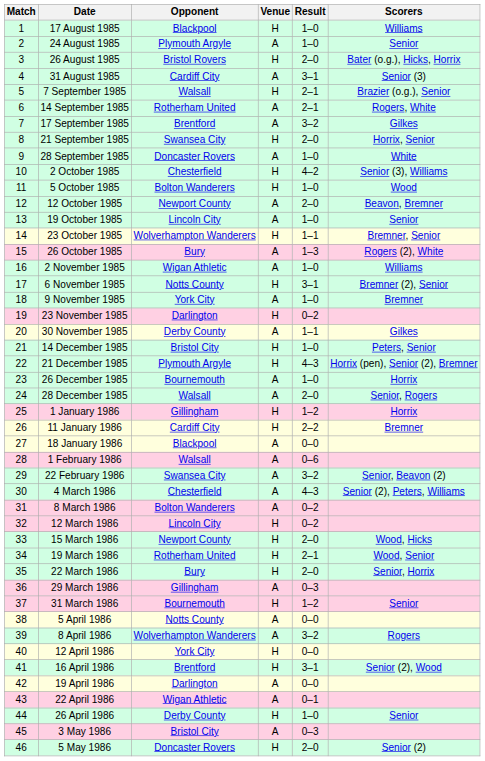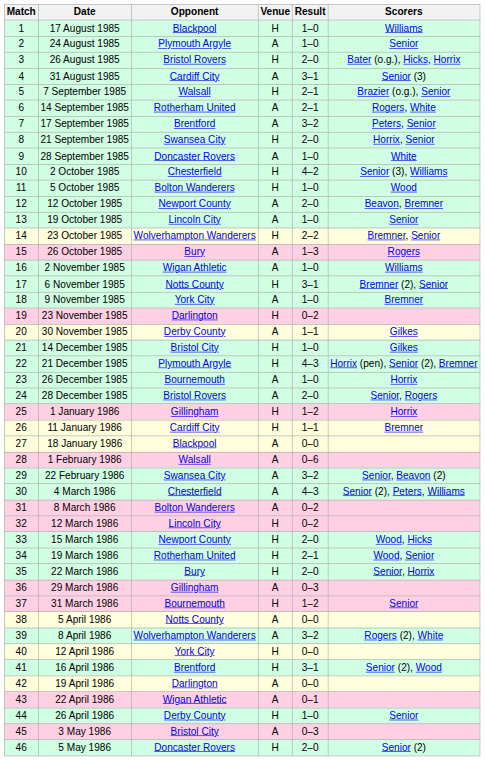 <table class="wikitable " style="font-size:100%; text-align:center">
 <tr>
 <th>Match</th>
 <th>Date</th>
 <th>Opponent</th>
 <th>Venue</th>
 <th>Result</th>
 <th>Scorers</th>
 </tr>
 <tr style="background: #d0ffe3;">
 <td>1</td>
 <td>17 August 1985</td>
 <td><a href='#'>Blackpool</a></td>
 <td>H</td>
 <td>1–0</td>
 <td><a href='#'>Williams</a></td>
 </tr>
 <tr style="background: #d0ffe3;">
 <td>2</td>
 <td>24 August 1985</td>
 <td><a href='#'>Plymouth Argyle</a></td>
 <td>A</td>
 <td>1–0</td>
 <td><a href='#'>Senior</a></td>
 </tr>
 <tr style="background: #d0ffe3;">
 <td>3</td>
 <td>26 August 1985</td>
 <td><a href='#'>Bristol Rovers</a></td>
 <td>H</td>
 <td>2–0</td>
 <td><a href='#'>Bater</a> (o.g.), <a href='#'>Hicks</a>, <a href='#'>Horrix</a></td>
 </tr>
 <tr style="background: #d0ffe3;">
 <td>4</td>
 <td>31 August 1985</td>
 <td><a href='#'>Cardiff City</a></td>
 <td>A</td>
 <td>3–1</td>
 <td><a href='#'>Senior</a> (3)</td>
 </tr>
 <tr style="background: #d0ffe3;">
 <td>5</td>
 <td>7 September 1985</td>
 <td><a href='#'>Walsall</a></td>
 <td>H</td>
 <td>2–1</td>
 <td><a href='#'>Brazier</a> (o.g.), <a href='#'>Senior</a></td>
 </tr>
 <tr style="background: #d0ffe3;">
 <td>6</td>
 <td>14 September 1985</td>
 <td><a href='#'>Rotherham United</a></td>
 <td>A</td>
 <td>2–1</td>
 <td><a href='#'>Rogers</a>, <a href='#'>White</a></td>
 </tr>
 <tr style="background: #d0ffe3;">
 <td>7</td>
 <td>17 September 1985</td>
 <td><a href='#'>Brentford</a></td>
 <td>A</td>
 <td>3–2</td>
-<td><a href='#'>Gilkes</a></td>
+<td><a href='#'>Peters</a>, <a href='#'>Senior</a></td>
 </tr>
 <tr style="background: #d0ffe3;">
 <td>8</td>
 <td>21 September 1985</td>
 <td><a href='#'>Swansea City</a></td>
 <td>H</td>
 <td>2–0</td>
 <td><a href='#'>Horrix</a>, <a href='#'>Senior</a></td>
 </tr>
 <tr style="background: #d0ffe3;">
 <td>9</td>
 <td>28 September 1985</td>
 <td><a href='#'>Doncaster Rovers</a></td>
 <td>A</td>
 <td>1–0</td>
 <td><a href='#'>White</a></td>
 </tr>
 <tr style="background: #d0ffe3;">
 <td>10</td>
 <td>2 October 1985</td>
 <td><a href='#'>Chesterfield</a></td>
 <td>H</td>
 <td>4–2</td>
 <td><a href='#'>Senior</a> (3), <a href='#'>Williams</a></td>
 </tr>
 <tr style="background: #d0ffe3;">
 <td>11</td>
 <td>5 October 1985</td>
 <td><a href='#'>Bolton Wanderers</a></td>
 <td>H</td>
 <td>1–0</td>
 <td><a href='#'>Wood</a></td>
 </tr>
 <tr style="background: #d0ffe3;">
 <td>12</td>
 <td>12 October 1985</td>
 <td><a href='#'>Newport County</a></td>
 <td>A</td>
 <td>2–0</td>
 <td><a href='#'>Beavon</a>, <a href='#'>Bremner</a></td>
 </tr>
 <tr style="background: #d0ffe3;">
 <td>13</td>
 <td>19 October 1985</td>
 <td><a href='#'>Lincoln City</a></td>
 <td>A</td>
 <td>1–0</td>
 <td><a href='#'>Senior</a></td>
 </tr>
 <tr style="background: #ffffdd;">
 <td>14</td>
 <td>23 October 1985</td>
 <td><a href='#'>Wolverhampton Wanderers</a></td>
 <td>H</td>
-<td>1–1</td>
+<td>2–2</td>
 <td><a href='#'>Bremner</a>, <a href='#'>Senior</a></td>
 </tr>
 <tr style="background: #ffd0e3;">
 <td>15</td>
 <td>26 October 1985</td>
 <td><a href='#'>Bury</a></td>
 <td>A</td>
 <td>1–3</td>
-<td><a href='#'>Rogers</a> (2), <a href='#'>White</a></td>
+<td><a href='#'>Rogers</a></td>
 </tr>
 <tr style="background: #d0ffe3;">
 <td>16</td>
 <td>2 November 1985</td>
 <td><a href='#'>Wigan Athletic</a></td>
 <td>A</td>
 <td>1–0</td>
 <td><a href='#'>Williams</a></td>
 </tr>
 <tr style="background: #d0ffe3;">
 <td>17</td>
 <td>6 November 1985</td>
 <td><a href='#'>Notts County</a></td>
 <td>H</td>
 <td>3–1</td>
 <td><a href='#'>Bremner</a> (2), <a href='#'>Senior</a></td>
 </tr>
 <tr style="background: #d0ffe3;">
 <td>18</td>
 <td>9 November 1985</td>
 <td><a href='#'>York City</a></td>
 <td>A</td>
 <td>1–0</td>
 <td><a href='#'>Bremner</a></td>
 </tr>
 <tr style="background: #ffd0e3;">
 <td>19</td>
 <td>23 November 1985</td>
 <td><a href='#'>Darlington</a></td>
 <td>H</td>
 <td>0–2</td>
 <td></td>
 </tr>
 <tr style="background: #ffffdd;">
 <td>20</td>
 <td>30 November 1985</td>
 <td><a href='#'>Derby County</a></td>
 <td>A</td>
 <td>1–1</td>
 <td><a href='#'>Gilkes</a></td>
 </tr>
 <tr style="background: #d0ffe3;">
 <td>21</td>
 <td>14 December 1985</td>
 <td><a href='#'>Bristol City</a></td>
 <td>H</td>
 <td>1–0</td>
-<td><a href='#'>Peters</a>, <a href='#'>Senior</a></td>
+<td><a href='#'>Gilkes</a></td>
 </tr>
 <tr style="background: #d0ffe3;">
 <td>22</td>
 <td>21 December 1985</td>
 <td><a href='#'>Plymouth Argyle</a></td>
 <td>H</td>
 <td>4–3</td>
 <td><a href='#'>Horrix</a> (pen), <a href='#'>Senior</a> (2), <a href='#'>Bremner</a></td>
 </tr>
 <tr style="background: #d0ffe3;">
 <td>23</td>
 <td>26 December 1985</td>
 <td><a href='#'>Bournemouth</a></td>
 <td>A</td>
 <td>1–0</td>
 <td><a href='#'>Horrix</a></td>
 </tr>
 <tr style="background: #d0ffe3;">
 <td>24</td>
 <td>28 December 1985</td>
-<td><a href='#'>Walsall</a></td>
+<td><a href='#'>Bristol Rovers</a></td>
 <td>A</td>
 <td>2–0</td>
 <td><a href='#'>Senior</a>, <a href='#'>Rogers</a></td>
 </tr>
 <tr style="background: #ffd0e3;">
 <td>25</td>
 <td>1 January 1986</td>
 <td><a href='#'>Gillingham</a></td>
 <td>H</td>
 <td>1–2</td>
 <td><a href='#'>Horrix</a></td>
 </tr>
 <tr style="background: #ffffdd;">
 <td>26</td>
 <td>11 January 1986</td>
 <td><a href='#'>Cardiff City</a></td>
 <td>H</td>
-<td>2–2</td>
+<td>1–1</td>
 <td><a href='#'>Bremner</a></td>
 </tr>
 <tr style="background: #ffffdd;">
 <td>27</td>
 <td>18 January 1986</td>
 <td><a href='#'>Blackpool</a></td>
 <td>A</td>
 <td>0–0</td>
 <td></td>
 </tr>
 <tr style="background: #ffd0e3;">
 <td>28</td>
 <td>1 February 1986</td>
 <td><a href='#'>Walsall</a></td>
 <td>A</td>
 <td>0–6</td>
 <td></td>
 </tr>
 <tr style="background: #d0ffe3;">
 <td>29</td>
 <td>22 February 1986</td>
 <td><a href='#'>Swansea City</a></td>
 <td>A</td>
 <td>3–2</td>
 <td><a href='#'>Senior</a>, <a href='#'>Beavon</a> (2)</td>
 </tr>
 <tr style="background: #d0ffe3;">
 <td>30</td>
 <td>4 March 1986</td>
 <td><a href='#'>Chesterfield</a></td>
 <td>A</td>
 <td>4–3</td>
 <td><a href='#'>Senior</a> (2), <a href='#'>Peters</a>, <a href='#'>Williams</a></td>
 </tr>
 <tr style="background: #ffd0e3;">
 <td>31</td>
 <td>8 March 1986</td>
 <td><a href='#'>Bolton Wanderers</a></td>
 <td>A</td>
 <td>0–2</td>
 <td></td>
 </tr>
 <tr style="background: #ffd0e3;">
 <td>32</td>
 <td>12 March 1986</td>
 <td><a href='#'>Lincoln City</a></td>
 <td>H</td>
 <td>0–2</td>
 <td></td>
 </tr>
 <tr style="background: #d0ffe3;">
 <td>33</td>
 <td>15 March 1986</td>
 <td><a href='#'>Newport County</a></td>
 <td>H</td>
 <td>2–0</td>
 <td><a href='#'>Wood</a>, <a href='#'>Hicks</a></td>
 </tr>
 <tr style="background: #d0ffe3;">
 <td>34</td>
 <td>19 March 1986</td>
 <td><a href='#'>Rotherham United</a></td>
 <td>H</td>
 <td>2–1</td>
 <td><a href='#'>Wood</a>, <a href='#'>Senior</a></td>
 </tr>
 <tr style="background: #d0ffe3;">
 <td>35</td>
 <td>22 March 1986</td>
 <td><a href='#'>Bury</a></td>
 <td>H</td>
 <td>2–0</td>
 <td><a href='#'>Senior</a>, <a href='#'>Horrix</a></td>
 </tr>
 <tr style="background: #ffd0e3;">
 <td>36</td>
 <td>29 March 1986</td>
 <td><a href='#'>Gillingham</a></td>
 <td>A</td>
 <td>0–3</td>
 <td></td>
 </tr>
 <tr style="background: #ffd0e3;">
 <td>37</td>
 <td>31 March 1986</td>
 <td><a href='#'>Bournemouth</a></td>
 <td>H</td>
 <td>1–2</td>
 <td><a href='#'>Senior</a></td>
 </tr>
 <tr style="background: #ffffdd;">
 <td>38</td>
 <td>5 April 1986</td>
 <td><a href='#'>Notts County</a></td>
 <td>A</td>
 <td>0–0</td>
 <td></td>
 </tr>
 <tr style="background: #d0ffe3;">
 <td>39</td>
 <td>8 April 1986</td>
 <td><a href='#'>Wolverhampton Wanderers</a></td>
 <td>A</td>
 <td>3–2</td>
-<td><a href='#'>Rogers</a></td>
+<td><a href='#'>Rogers</a> (2), <a href='#'>White</a></td>
 </tr>
 <tr style="background: #ffffdd;">
 <td>40</td>
 <td>12 April 1986</td>
 <td><a href='#'>York City</a></td>
 <td>H</td>
 <td>0–0</td>
 <td></td>
 </tr>
 <tr style="background: #d0ffe3;">
 <td>41</td>
 <td>16 April 1986</td>
 <td><a href='#'>Brentford</a></td>
 <td>H</td>
 <td>3–1</td>
 <td><a href='#'>Senior</a> (2), <a href='#'>Wood</a></td>
 </tr>
 <tr style="background: #ffffdd;">
 <td>42</td>
 <td>19 April 1986</td>
 <td><a href='#'>Darlington</a></td>
 <td>A</td>
 <td>0–0</td>
 <td></td>
 </tr>
 <tr style="background: #ffd0e3;">
 <td>43</td>
 <td>22 April 1986</td>
 <td><a href='#'>Wigan Athletic</a></td>
 <td>A</td>
 <td>0–1</td>
 <td></td>
 </tr>
 <tr style="background: #d0ffe3;">
 <td>44</td>
 <td>26 April 1986</td>
 <td><a href='#'>Derby County</a></td>
 <td>H</td>
 <td>1–0</td>
 <td><a href='#'>Senior</a></td>
 </tr>
 <tr style="background: #ffd0e3;">
 <td>45</td>
 <td>3 May 1986</td>
 <td><a href='#'>Bristol City</a></td>
 <td>A</td>
 <td>0–3</td>
 <td></td>
 </tr>
 <tr style="background: #d0ffe3;">
 <td>46</td>
 <td>5 May 1986</td>
 <td><a href='#'>Doncaster Rovers</a></td>
 <td>H</td>
 <td>2–0</td>
 <td><a href='#'>Senior</a> (2)</td>
 </tr>
 </table>
